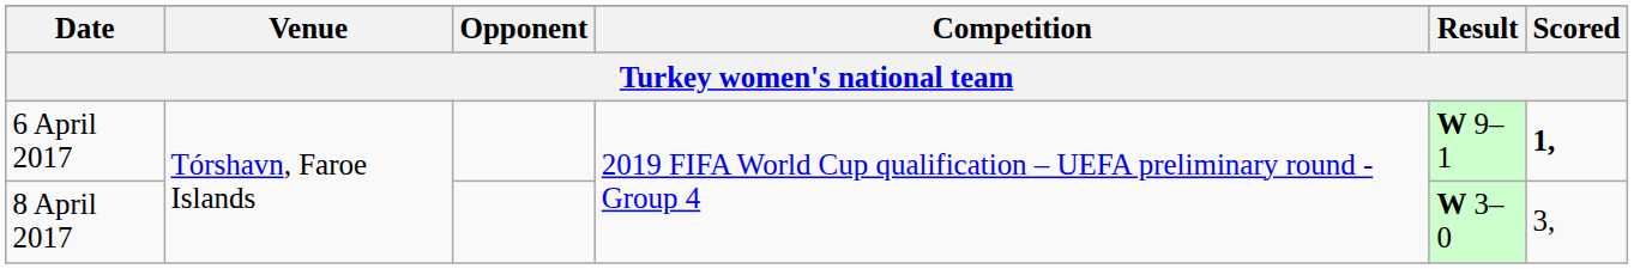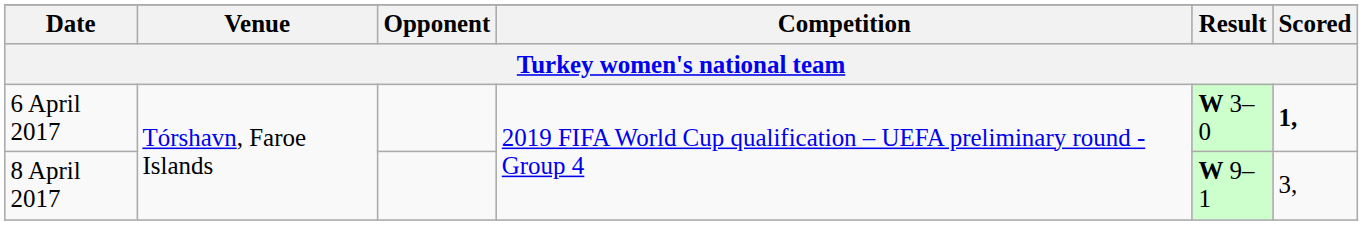 <table class=wikitable>
 <tr>
 </tr>
 <tr>
 <th>Date</th>
 <th>Venue</th>
 <th>Opponent</th>
 <th>Competition</th>
 <th>Result</th>
 <th>Scored</th>
 </tr>
 <tr>
 <th colspan=6><a href='#'>Turkey women's national team</a></th>
 </tr>
 <tr>
 <td>6 April 2017</td>
 <td rowspan=2><a href='#'>Tórshavn</a>, Faroe Islands</td>
 <td></td>
 <td rowspan=2><a href='#'>2019 FIFA World Cup qualification – UEFA preliminary round - Group 4</a></td>
-<td bgcolor=ccffcc><strong>W</strong> 9–1</td>
+<td bgcolor=ccffcc><strong>W</strong> 3–0</td>
 <td><strong>1,</strong></td>
 </tr>
 <tr>
 <td>8 April 2017</td>
 <td></td>
-<td bgcolor=ccffcc><strong>W</strong> 3–0</td>
+<td bgcolor=ccffcc><strong>W</strong> 9–1</td>
 <td>3,</td>
 </tr>
 </table>
